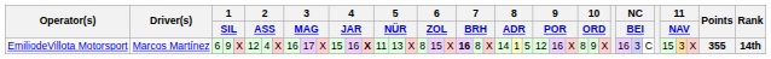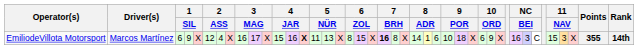 <table class="wikitable" style="font-size: 85%">
 <tr>
 <th rowspan=2>Operator(s)</th>
 <th rowspan=2>Driver(s)</th>
 <th colspan=3>1</th>
 <th colspan=3>2</th>
 <th colspan=3>3</th>
 <th colspan=3>4</th>
 <th colspan=3>5</th>
 <th colspan=3>6</th>
 <th colspan=3>7</th>
 <th colspan=3>8</th>
 <th colspan=3>9</th>
 <th colspan=3>10</th>
 <th rowspan=3></th>
 <th colspan=3>NC</th>
 <th rowspan=3></th>
 <th colspan=3>11</th>
 <th rowspan=2>Points</th>
 <th rowspan=2>Rank</th>
 </tr>
 <tr>
 <th colspan=3><a href='#'>SIL</a></th>
 <th colspan=3><a href='#'>ASS</a></th>
 <th colspan=3><a href='#'>MAG</a></th>
 <th colspan=3><a href='#'>JAR</a></th>
 <th colspan=3><a href='#'>NÜR</a></th>
 <th colspan=3><a href='#'>ZOL</a></th>
 <th colspan=3><a href='#'>BRH</a></th>
 <th colspan=3><a href='#'>ADR</a></th>
 <th colspan=3><a href='#'>POR</a></th>
 <th colspan=3><a href='#'>ORD</a></th>
 <th colspan=3><a href='#'>BEI</a></th>
 <th colspan=3><a href='#'>NAV</a></th>
 </tr>
 <tr>
 <td align=center><a href='#'>EmiliodeVillota Motorsport</a></td>
 <td> <a href='#'>Marcos Martínez</a></td>
 <td style="background:#dfffdf;">6</td>
 <td style="background:#dfffdf;">9</td>
 <td style="background:#ffcfcf;">X</td>
 <td style="background:#dfffdf;">12</td>
 <td style="background:#dfffdf;">4</td>
 <td style="background:#ffcfcf;">X</td>
 <td style="background:#dfffdf;">16</td>
 <td style="background:#efcfff;">17</td>
 <td style="background:#ffcfcf;">X</td>
 <td style="background:#dfffdf;">15</td>
 <td style="background:#efcfff;">16</td>
 <td style="background:#ffcfcf;"><strong>X</strong></td>
 <td style="background:#dfffdf;">11</td>
 <td style="background:#dfffdf;">13</td>
 <td style="background:#ffcfcf;">X</td>
 <td style="background:#dfffdf;">8</td>
 <td style="background:#efcfff;">15</td>
 <td style="background:#ffcfcf;">X</td>
 <td style="background:#efcfff;"><strong>16</strong></td>
 <td style="background:#dfffdf;">8</td>
 <td style="background:#ffcfcf;">X</td>
 <td style="background:#dfffdf;">14</td>
 <td style="background:#ffffbf;">1</td>
-<td style="background:#dfffdf;">5</td>
-<td style="background:#dfffdf;">12</td>
-<td style="background:#efcfff;">16</td>
+<td style="background:#dfffdf;">6</td>
+<td style="background:#dfffdf;">10</td>
+<td style="background:#efcfff;">18</td>
 <td style="background:#ffcfcf;">X</td>
-<td style="background:#dfffdf;">8</td>
+<td style="background:#dfffdf;">6</td>
 <td style="background:#dfffdf;">9</td>
 <td style="background:#ffcfcf;">X</td>
 <td style="background:#efcfff;">16</td>
 <td style="background:#cfcfff;">3</td>
 <td style="background:#ffffff;">C</td>
 <td style="background:#dfffdf;">15</td>
 <td style="background:#ffdf9f;">3</td>
 <td style="background:#ffcfcf;">X</td>
 <th>355</th>
 <th>14th</th>
 </tr>
 </table>
